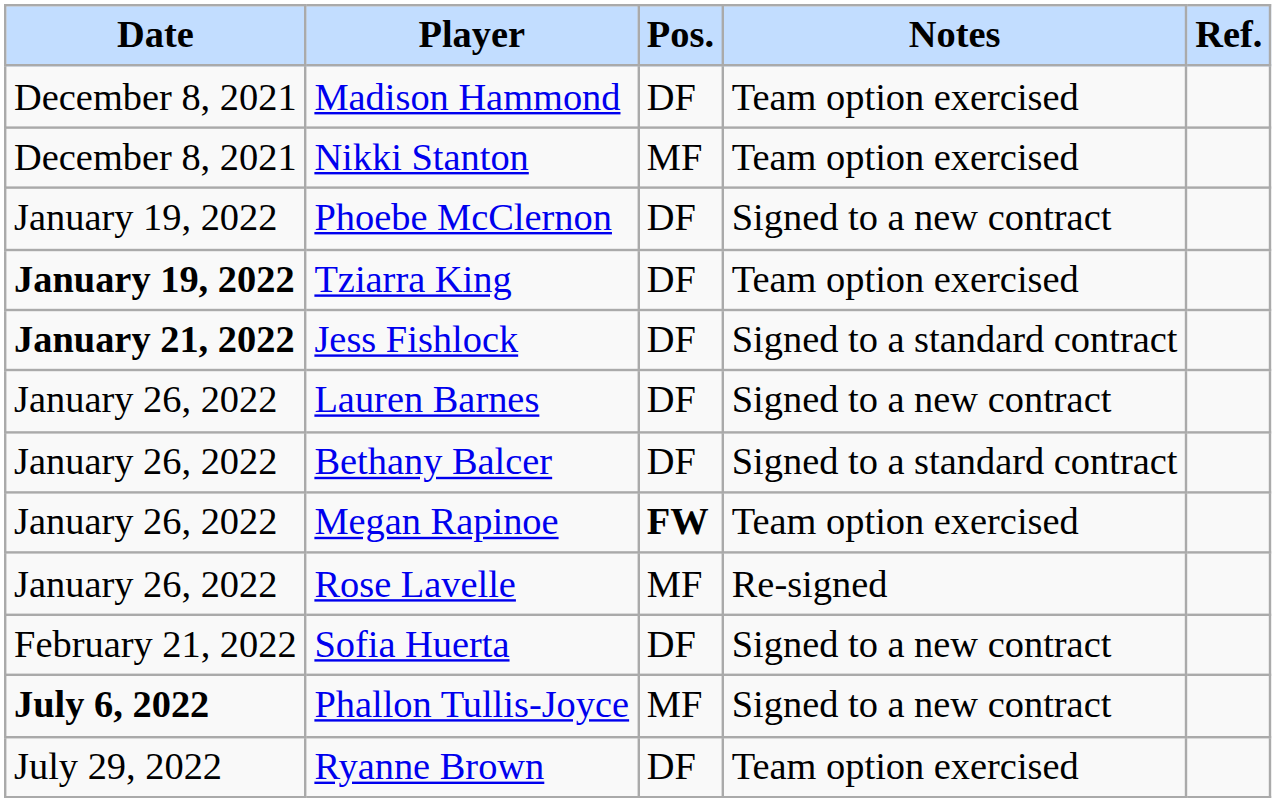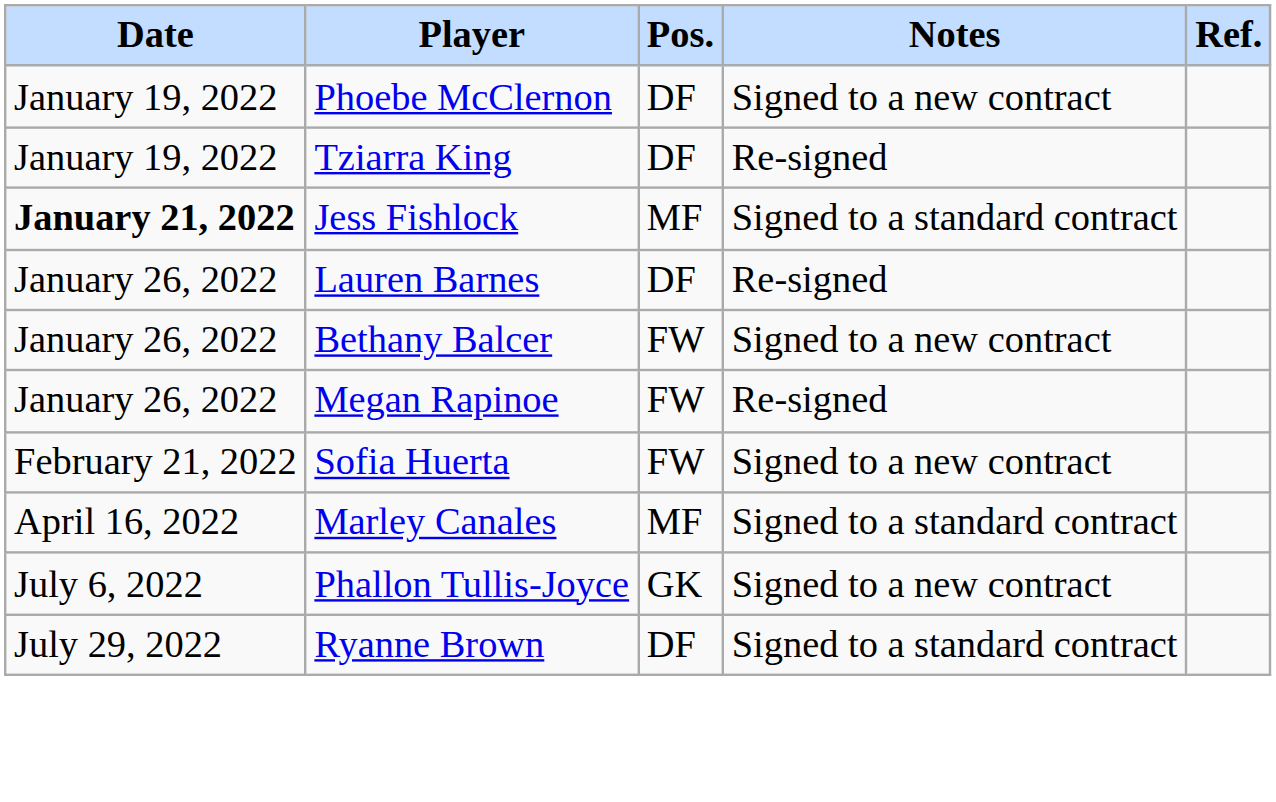 <table class="wikitable" style="text-align:left;">
 <tr>
 <th style="background:#c2ddff">Date</th>
 <th style="background:#c2ddff">Player</th>
 <th style="background:#c2ddff">Pos.</th>
 <th style="background:#c2ddff">Notes</th>
 <th style="background:#c2ddff">Ref.</th>
 </tr>
 <tr>
-<td style="white-space: nowrap;">December 8, 2021</td>
-<td style="white-space: nowrap;"> <a href='#'>Madison Hammond</a></td>
-<td>DF</td>
-<td>Team option exercised</td>
-<td></td>
-</tr>
-<tr>
-<td style="white-space: nowrap;">December 8, 2021</td>
-<td style="white-space: nowrap;"> <a href='#'>Nikki Stanton</a></td>
-<td>MF</td>
-<td>Team option exercised</td>
-<td></td>
-</tr>
-<tr>
 <td style="white-space: nowrap;">January 19, 2022</td>
 <td style="white-space: nowrap;"> <a href='#'>Phoebe McClernon</a></td>
 <td>DF</td>
 <td>Signed to a new contract</td>
 <td></td>
 </tr>
 <tr>
-<td style="white-space: nowrap;"><strong>January 19, 2022</strong></td>
+<td style="white-space: nowrap;">January 19, 2022</td>
 <td style="white-space: nowrap;"> <a href='#'>Tziarra King</a></td>
 <td>DF</td>
-<td>Team option exercised</td>
+<td>Re-signed</td>
 <td></td>
 </tr>
 <tr>
 <td style="white-space: nowrap;"><strong>January 21, 2022</strong></td>
 <td style="white-space: nowrap;"> <a href='#'>Jess Fishlock</a></td>
-<td>DF</td>
+<td>MF</td>
 <td>Signed to a standard contract</td>
 <td></td>
 </tr>
 <tr>
 <td style="white-space: nowrap;">January 26, 2022</td>
 <td style="white-space: nowrap;"> <a href='#'>Lauren Barnes</a></td>
 <td>DF</td>
+<td>Re-signed</td>
+<td></td>
+</tr>
+<tr>
+<td style="white-space: nowrap;">January 26, 2022</td>
+<td style="white-space: nowrap;"> <a href='#'>Bethany Balcer</a></td>
+<td>FW</td>
 <td>Signed to a new contract</td>
 <td></td>
 </tr>
 <tr>
 <td style="white-space: nowrap;">January 26, 2022</td>
-<td style="white-space: nowrap;"> <a href='#'>Bethany Balcer</a></td>
-<td>DF</td>
-<td>Signed to a standard contract</td>
-<td></td>
-</tr>
-<tr>
-<td style="white-space: nowrap;">January 26, 2022</td>
 <td style="white-space: nowrap;"> <a href='#'>Megan Rapinoe</a></td>
-<td><strong>FW</strong></td>
-<td>Team option exercised</td>
-<td></td>
-</tr>
-<tr>
-<td style="white-space: nowrap;">January 26, 2022</td>
-<td style="white-space: nowrap;"> <a href='#'>Rose Lavelle</a></td>
-<td>MF</td>
+<td>FW</td>
 <td>Re-signed</td>
 <td></td>
 </tr>
 <tr>
 <td style="white-space: nowrap;">February 21, 2022</td>
 <td style="white-space: nowrap;"> <a href='#'>Sofia Huerta</a></td>
-<td>DF</td>
+<td>FW</td>
 <td>Signed to a new contract</td>
 <td></td>
 </tr>
 <tr>
-<td style="white-space: nowrap;"><strong>July 6, 2022</strong></td>
+<td style="white-space: nowrap;">April 16, 2022</td>
+<td style="white-space: nowrap;"> <a href='#'>Marley Canales</a></td>
+<td>MF</td>
+<td>Signed to a standard contract</td>
+<td></td>
+</tr>
+<tr>
+<td style="white-space: nowrap;">July 6, 2022</td>
 <td style="white-space: nowrap;"> <a href='#'>Phallon Tullis-Joyce</a></td>
-<td>MF</td>
+<td>GK</td>
 <td>Signed to a new contract</td>
 <td></td>
 </tr>
 <tr>
 <td style="white-space: nowrap;">July 29, 2022</td>
 <td style="white-space: nowrap;"> <a href='#'>Ryanne Brown</a></td>
 <td>DF</td>
-<td>Team option exercised</td>
+<td>Signed to a standard contract</td>
 <td></td>
 </tr>
 </table>
